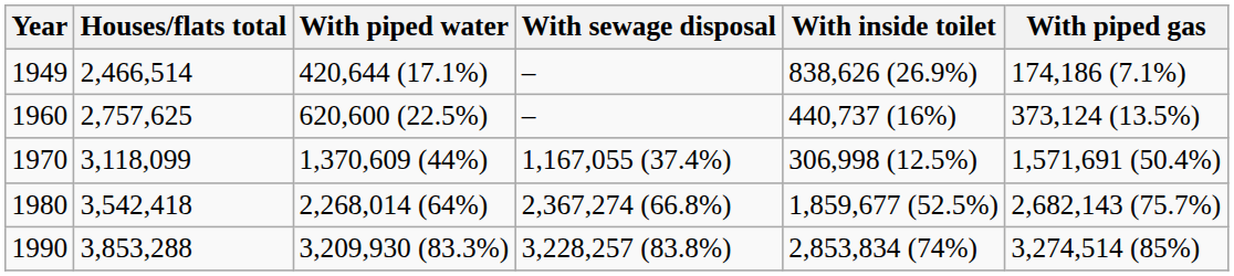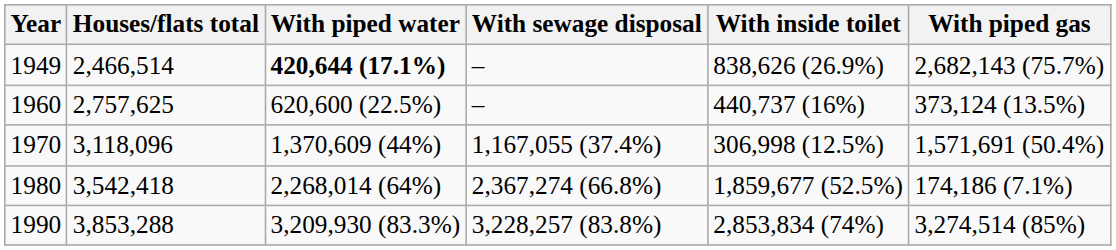 <table class="wikitable" style="text-align: left">
 <tr>
 <th>Year</th>
 <th>Houses/flats total</th>
 <th>With piped water</th>
 <th>With sewage disposal</th>
 <th>With inside toilet</th>
 <th>With piped gas</th>
 </tr>
 <tr>
 <td align=left>1949</td>
 <td>2,466,514</td>
-<td>420,644 (17.1%)</td>
+<td><strong>420,644 (17.1%)</strong></td>
 <td>–</td>
 <td>838,626 (26.9%)</td>
-<td>174,186 (7.1%)</td>
+<td>2,682,143 (75.7%)</td>
 </tr>
 <tr>
 <td align=left>1960</td>
 <td>2,757,625</td>
 <td>620,600 (22.5%)</td>
 <td>–</td>
 <td>440,737 (16%)</td>
 <td>373,124 (13.5%)</td>
 </tr>
 <tr>
 <td align=left>1970</td>
-<td>3,118,099</td>
+<td>3,118,096</td>
 <td>1,370,609 (44%)</td>
 <td>1,167,055 (37.4%)</td>
 <td>306,998 (12.5%)</td>
 <td>1,571,691 (50.4%)</td>
 </tr>
 <tr>
 <td align=left>1980</td>
 <td>3,542,418</td>
 <td>2,268,014 (64%)</td>
 <td>2,367,274 (66.8%)</td>
 <td>1,859,677 (52.5%)</td>
-<td>2,682,143 (75.7%)</td>
+<td>174,186 (7.1%)</td>
 </tr>
 <tr>
 <td align=left>1990</td>
 <td>3,853,288</td>
 <td>3,209,930 (83.3%)</td>
 <td>3,228,257 (83.8%)</td>
 <td>2,853,834 (74%)</td>
 <td>3,274,514 (85%)</td>
 </tr>
 </table>
